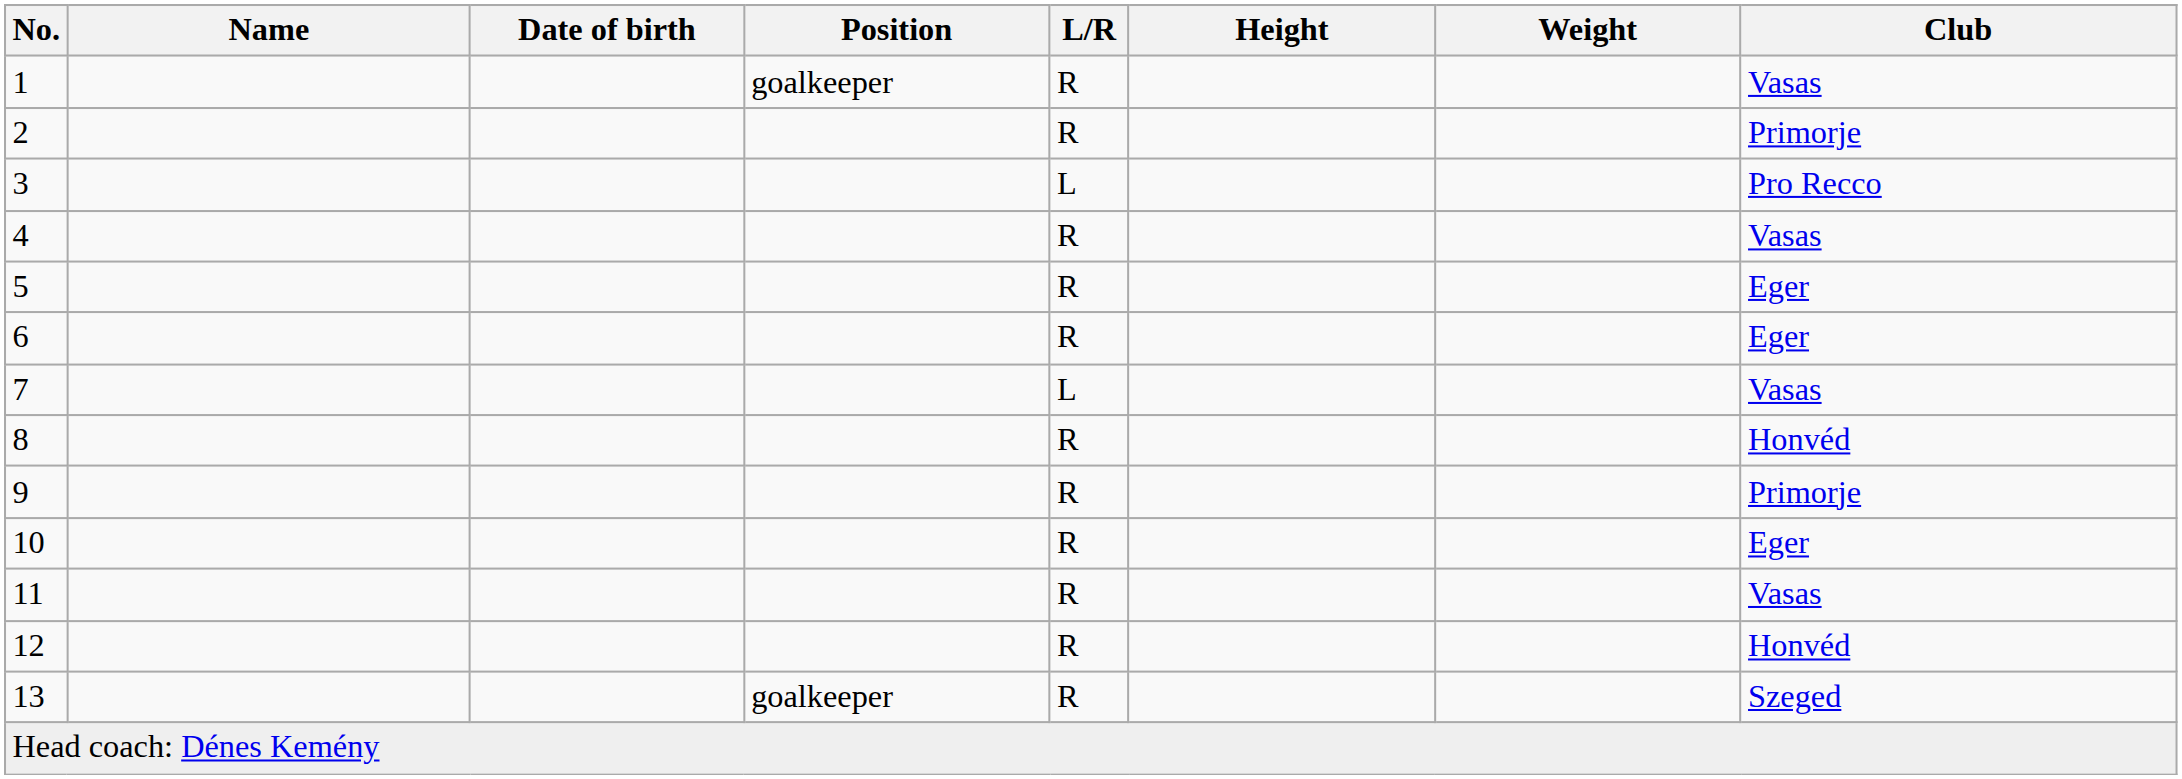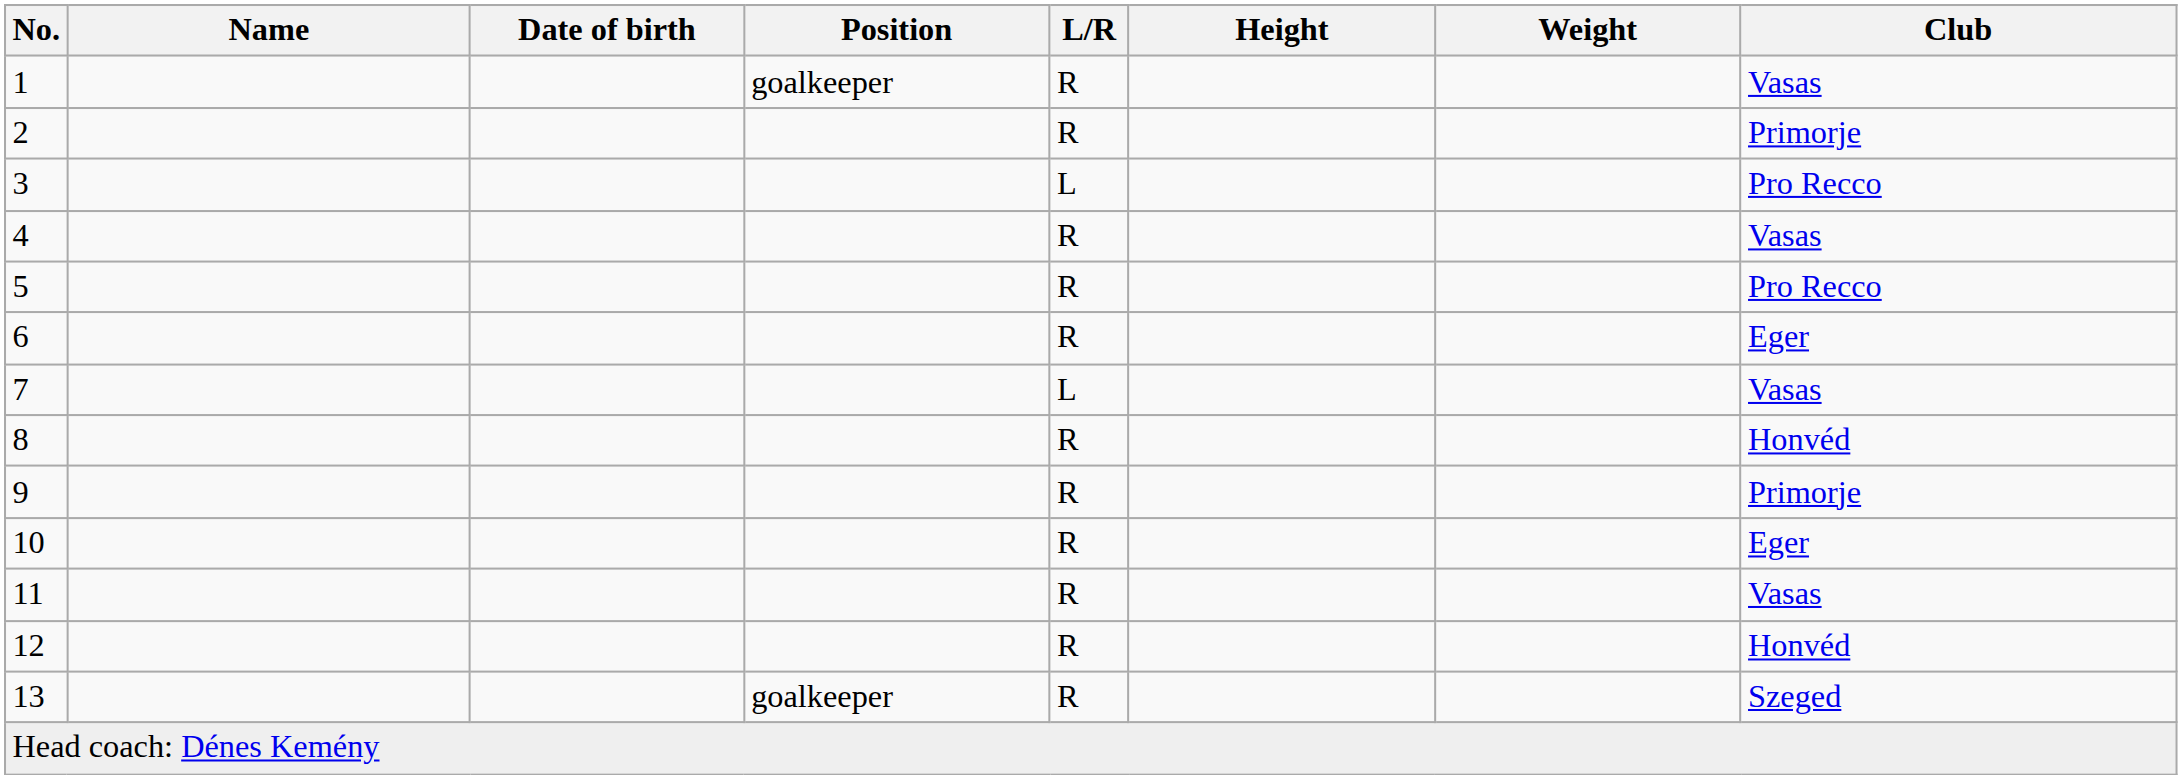 <table class=wikitable sortable style=font-size:100%; text-align:center;>
 <tr>
 <th>No.</th>
 <th style=width:12em>Name</th>
 <th style=width:8em>Date of birth</th>
 <th style=width:9em>Position</th>
 <th style=width:2em>L/R</th>
 <th style=width:9em>Height</th>
 <th style=width:9em>Weight</th>
 <th style=width:13em>Club</th>
 </tr>
 <tr>
 <td>1</td>
 <td align=left></td>
 <td></td>
 <td>goalkeeper</td>
 <td>R</td>
 <td></td>
 <td></td>
 <td> <a href='#'>Vasas</a></td>
 </tr>
 <tr>
 <td>2</td>
 <td align=left></td>
 <td></td>
 <td></td>
 <td>R</td>
 <td></td>
 <td></td>
 <td> <a href='#'>Primorje</a></td>
 </tr>
 <tr>
 <td>3</td>
 <td align=left></td>
 <td></td>
 <td></td>
 <td>L</td>
 <td></td>
 <td></td>
 <td> <a href='#'>Pro Recco</a></td>
 </tr>
 <tr>
 <td>4</td>
 <td align=left></td>
 <td></td>
 <td></td>
 <td>R</td>
 <td></td>
 <td></td>
 <td> <a href='#'>Vasas</a></td>
 </tr>
 <tr>
 <td>5</td>
 <td align=left></td>
 <td></td>
 <td></td>
 <td>R</td>
 <td></td>
 <td></td>
-<td> <a href='#'>Eger</a></td>
+<td> <a href='#'>Pro Recco</a></td>
 </tr>
 <tr>
 <td>6</td>
 <td align=left></td>
 <td></td>
 <td></td>
 <td>R</td>
 <td></td>
 <td></td>
 <td> <a href='#'>Eger</a></td>
 </tr>
 <tr>
 <td>7</td>
 <td align=left></td>
 <td></td>
 <td></td>
 <td>L</td>
 <td></td>
 <td></td>
 <td> <a href='#'>Vasas</a></td>
 </tr>
 <tr>
 <td>8</td>
 <td align=left></td>
 <td></td>
 <td></td>
 <td>R</td>
 <td></td>
 <td></td>
 <td> <a href='#'>Honvéd</a></td>
 </tr>
 <tr>
 <td>9</td>
 <td align=left></td>
 <td></td>
 <td></td>
 <td>R</td>
 <td></td>
 <td></td>
 <td> <a href='#'>Primorje</a></td>
 </tr>
 <tr>
 <td>10</td>
 <td align=left></td>
 <td></td>
 <td></td>
 <td>R</td>
 <td></td>
 <td></td>
 <td> <a href='#'>Eger</a></td>
 </tr>
 <tr>
 <td>11</td>
 <td align=left></td>
 <td></td>
 <td></td>
 <td>R</td>
 <td></td>
 <td></td>
 <td> <a href='#'>Vasas</a></td>
 </tr>
 <tr>
 <td>12</td>
 <td align=left></td>
 <td></td>
 <td></td>
 <td>R</td>
 <td></td>
 <td></td>
 <td> <a href='#'>Honvéd</a></td>
 </tr>
 <tr>
 <td>13</td>
 <td align=left></td>
 <td></td>
 <td>goalkeeper</td>
 <td>R</td>
 <td></td>
 <td></td>
 <td> <a href='#'>Szeged</a></td>
 </tr>
 <tr style="background:#efefef;">
 <td colspan="8" style="text-align:left;">Head coach: <a href='#'>Dénes Kemény</a></td>
 </tr>
 </table>
